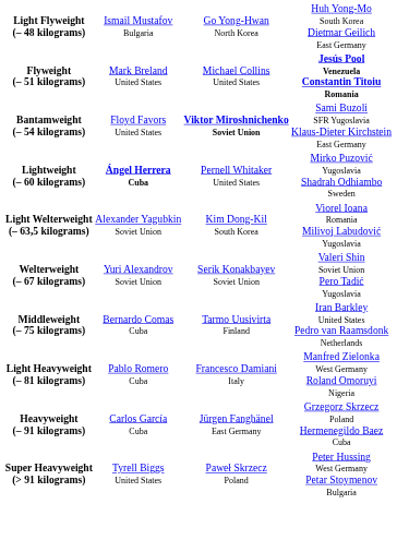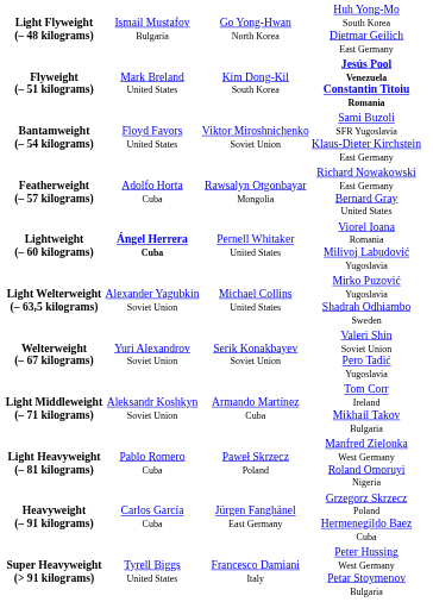 <table>
 <tr align="center">
 <td><strong>Light Flyweight<br>(– 48 kilograms)</strong></td>
 <td> <a href='#'>Ismail Mustafov</a><br><small>Bulgaria</small></td>
 <td> <a href='#'>Go Yong-Hwan</a><br><small>North Korea</small></td>
 <td> <a href='#'>Huh Yong-Mo</a><br><small>South Korea</small><br> <a href='#'>Dietmar Geilich</a><br><small>East Germany</small></td>
 </tr>
 <tr align="center">
 <td><strong>Flyweight<br>(– 51 kilograms)</strong></td>
 <td> <a href='#'>Mark Breland</a><br><small>United States</small></td>
-<td> <a href='#'>Michael Collins</a><br><small>United States</small></td>
+<td> <a href='#'>Kim Dong-Kil</a><br><small>South Korea</small></td>
 <td><strong> <a href='#'>Jesús Pool</a><br><small>Venezuela</small><br> <a href='#'>Constantin Titoiu</a><br><small>Romania</small></strong></td>
 </tr>
 <tr align="center">
 <td><strong>Bantamweight<br>(– 54 kilograms)</strong></td>
 <td> <a href='#'>Floyd Favors</a><br><small>United States</small></td>
-<td><strong> <a href='#'>Viktor Miroshnichenko</a><br><small>Soviet Union</small></strong></td>
+<td> <a href='#'>Viktor Miroshnichenko</a><br><small>Soviet Union</small></td>
 <td> <a href='#'>Sami Buzoli</a><br><small>SFR Yugoslavia</small><br> <a href='#'>Klaus-Dieter Kirchstein</a><br><small>East Germany</small></td>
+</tr>
+<tr align="center">
+<td><strong>Featherweight<br>(– 57 kilograms)</strong></td>
+<td> <a href='#'>Adolfo Horta</a><br><small>Cuba</small></td>
+<td> <a href='#'>Rawsalyn Otgonbayar</a><br><small>Mongolia</small></td>
+<td> <a href='#'>Richard Nowakowski</a><br><small>East Germany</small><br> <a href='#'>Bernard Gray</a><br><small>United States</small></td>
 </tr>
 <tr align="center">
 <td><strong>Lightweight<br>(– 60 kilograms)</strong></td>
 <td><strong> <a href='#'>Ángel Herrera</a><br><small>Cuba</small></strong></td>
 <td> <a href='#'>Pernell Whitaker</a><br><small>United States</small></td>
-<td> <a href='#'>Mirko Puzović</a><br><small>Yugoslavia</small><br> <a href='#'>Shadrah Odhiambo</a><br><small>Sweden</small></td>
+<td> <a href='#'>Viorel Ioana</a><br><small>Romania</small><br> <a href='#'>Milivoj Labudović</a><br><small>Yugoslavia</small></td>
 </tr>
 <tr align="center">
 <td><strong>Light Welterweight<br>(– 63,5 kilograms)</strong></td>
 <td> <a href='#'>Alexander Yagubkin</a><br><small>Soviet Union</small></td>
-<td> <a href='#'>Kim Dong-Kil</a><br><small>South Korea</small></td>
-<td> <a href='#'>Viorel Ioana</a><br><small>Romania</small><br> <a href='#'>Milivoj Labudović</a><br><small>Yugoslavia</small></td>
+<td> <a href='#'>Michael Collins</a><br><small>United States</small></td>
+<td> <a href='#'>Mirko Puzović</a><br><small>Yugoslavia</small><br> <a href='#'>Shadrah Odhiambo</a><br><small>Sweden</small></td>
 </tr>
 <tr align="center">
 <td><strong>Welterweight<br>(– 67 kilograms)</strong></td>
 <td> <a href='#'>Yuri Alexandrov</a><br><small>Soviet Union</small></td>
 <td> <a href='#'>Serik Konakbayev</a><br><small>Soviet Union</small></td>
 <td> <a href='#'>Valeri Shin</a><br><small>Soviet Union</small><br> <a href='#'>Pero Tadić</a><br><small>Yugoslavia</small></td>
 </tr>
 <tr align="center">
-<td><strong>Middleweight<br>(– 75 kilograms)</strong></td>
-<td> <a href='#'>Bernardo Comas</a><br><small>Cuba</small></td>
-<td> <a href='#'>Tarmo Uusivirta</a><br><small>Finland</small></td>
-<td> <a href='#'>Iran Barkley</a><br><small>United States</small><br> <a href='#'>Pedro van Raamsdonk</a><br><small>Netherlands</small></td>
+<td><strong>Light Middleweight<br>(– 71 kilograms)</strong></td>
+<td> <a href='#'>Aleksandr Koshkyn</a><br><small>Soviet Union</small></td>
+<td> <a href='#'>Armando Martínez</a><br><small>Cuba</small></td>
+<td> <a href='#'>Tom Corr</a><br><small>Ireland</small><br> <a href='#'>Mikhail Takov</a><br><small>Bulgaria</small></td>
 </tr>
 <tr align="center">
 <td><strong>Light Heavyweight<br>(– 81 kilograms)</strong></td>
 <td> <a href='#'>Pablo Romero</a><br><small>Cuba</small></td>
-<td> <a href='#'>Francesco Damiani</a><br><small>Italy</small></td>
+<td> <a href='#'>Paweł Skrzecz</a><br><small>Poland</small></td>
 <td> <a href='#'>Manfred Zielonka</a><br><small>West Germany</small><br> <a href='#'>Roland Omoruyi</a><br><small>Nigeria</small></td>
 </tr>
 <tr align="center">
 <td><strong>Heavyweight<br>(– 91 kilograms)</strong></td>
 <td> <a href='#'>Carlos García</a><br><small>Cuba</small></td>
 <td> <a href='#'>Jürgen Fanghänel</a><br><small>East Germany</small></td>
 <td> <a href='#'>Grzegorz Skrzecz</a><br><small>Poland</small><br> <a href='#'>Hermenegildo Baez</a><br><small>Cuba</small></td>
 </tr>
 <tr align="center">
 <td><strong>Super Heavyweight<br>(> 91 kilograms)</strong></td>
 <td> <a href='#'>Tyrell Biggs</a><br><small>United States</small></td>
-<td> <a href='#'>Paweł Skrzecz</a><br><small>Poland</small></td>
+<td> <a href='#'>Francesco Damiani</a><br><small>Italy</small></td>
 <td> <a href='#'>Peter Hussing</a><br><small>West Germany</small><br> <a href='#'>Petar Stoymenov</a><br><small>Bulgaria</small></td>
 </tr>
 </table>
